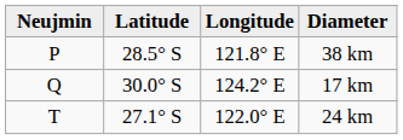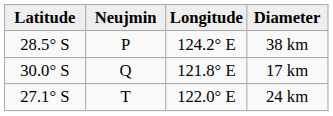 <table class="wikitable">
 <tr>
+<th width="25%" style="background:#eeeeee;">Latitude</th>
 <th width="25%" style="background:#eeeeee;">Neujmin</th>
-<th width="25%" style="background:#eeeeee;">Latitude</th>
 <th width="25%" style="background:#eeeeee;">Longitude</th>
 <th width="25%" style="background:#eeeeee;">Diameter</th>
 </tr>
 <tr>
+<td align="center">28.5° S</td>
 <td align="center">P</td>
-<td align="center">28.5° S</td>
-<td align="center">121.8° E</td>
+<td align="center">124.2° E</td>
 <td align="center">38 km</td>
 </tr>
 <tr>
+<td align="center">30.0° S</td>
 <td align="center">Q</td>
-<td align="center">30.0° S</td>
-<td align="center">124.2° E</td>
+<td align="center">121.8° E</td>
 <td align="center">17 km</td>
 </tr>
 <tr>
+<td align="center">27.1° S</td>
 <td align="center">T</td>
-<td align="center">27.1° S</td>
 <td align="center">122.0° E</td>
 <td align="center">24 km</td>
 </tr>
 </table>
